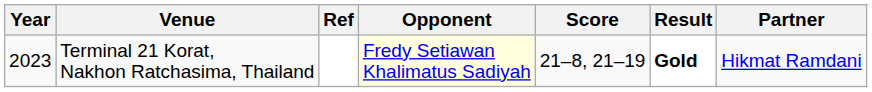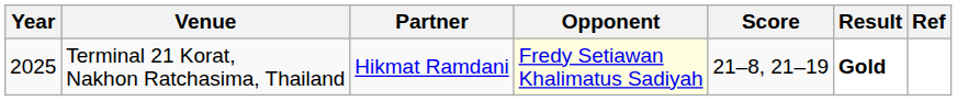 <table class="sortable wikitable" style="font-size: 90%;">
 <tr>
 <th>Year</th>
 <th>Venue</th>
-<th>Ref</th>
+<th>Partner</th>
 <th>Opponent</th>
 <th>Score</th>
 <th>Result</th>
-<th>Partner</th>
+<th>Ref</th>
 </tr>
 <tr>
-<td align="center">2023</td>
+<td align="center">2025</td>
 <td align="left">Terminal 21 Korat,<br>Nakhon Ratchasima, Thailand</td>
-<td style="text-align:center; background:white"></td>
+<td align="left"> <a href='#'>Hikmat Ramdani</a></td>
 <td align="left" style="background: lightyellow;"> <a href='#'>Fredy Setiawan</a> <br>  <a href='#'>Khalimatus Sadiyah</a></td>
 <td align="left">21–8, 21–19</td>
 <td style="text-align:left; background:white"> <strong>Gold</strong></td>
-<td align="left"> <a href='#'>Hikmat Ramdani</a></td>
+<td style="text-align:center; background:white"></td>
 </tr>
 </table>
